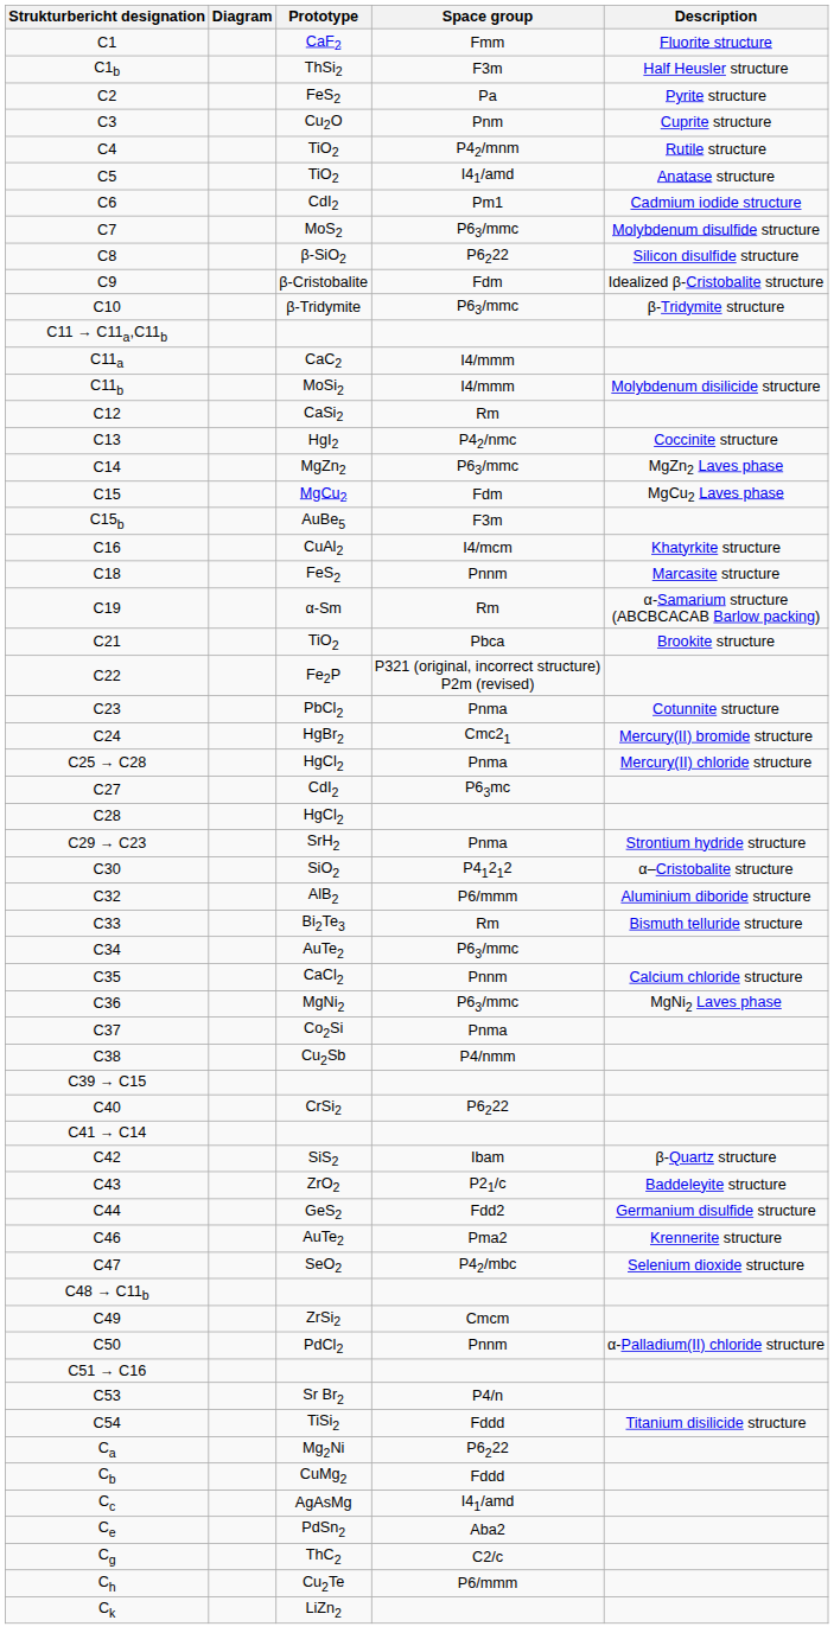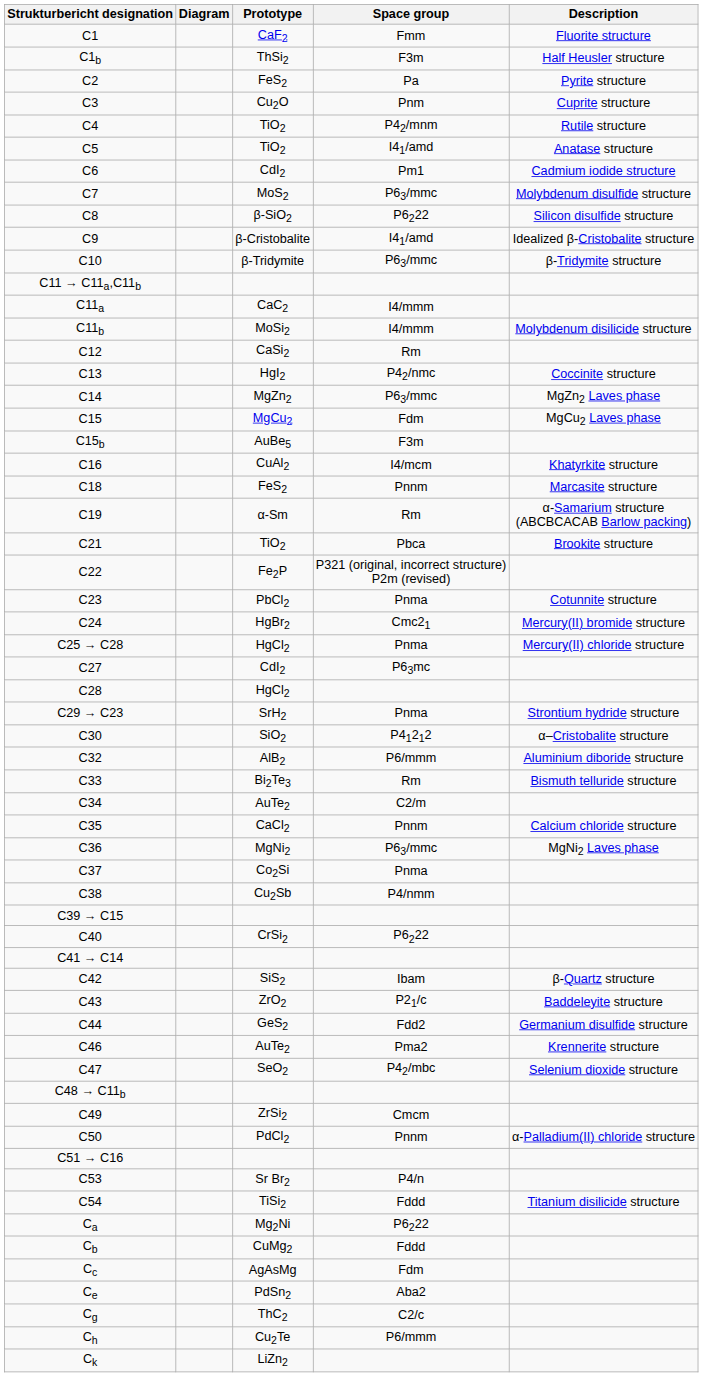 <table class="wikitable" style="text-align:center">
 <tr>
 <th>Strukturbericht designation</th>
 <th>Diagram</th>
 <th>Prototype</th>
 <th>Space group</th>
 <th>Description</th>
 </tr>
 <tr>
 <td>C1</td>
 <td></td>
 <td><a href='#'>CaF<sub>2</sub></a></td>
 <td>Fmm</td>
 <td><a href='#'>Fluorite structure</a></td>
 </tr>
 <tr>
 <td>C1<sub>b</sub></td>
 <td></td>
 <td>ThSi<sub>2</sub></td>
 <td>F3m</td>
 <td><a href='#'>Half Heusler</a> structure</td>
 </tr>
 <tr>
 <td>C2</td>
 <td></td>
 <td>FeS<sub>2</sub></td>
 <td>Pa</td>
 <td><a href='#'>Pyrite</a> structure</td>
 </tr>
 <tr>
 <td>C3</td>
 <td></td>
 <td>Cu<sub>2</sub>O</td>
 <td>Pnm</td>
 <td><a href='#'>Cuprite</a> structure</td>
 </tr>
 <tr>
 <td>C4</td>
 <td></td>
 <td>TiO<sub>2</sub></td>
 <td>P4<sub>2</sub>/mnm</td>
 <td><a href='#'>Rutile</a> structure</td>
 </tr>
 <tr>
 <td>C5</td>
 <td></td>
 <td>TiO<sub>2</sub></td>
 <td>I4<sub>1</sub>/amd</td>
 <td><a href='#'>Anatase</a> structure</td>
 </tr>
 <tr>
 <td>C6</td>
 <td></td>
 <td>CdI<sub>2</sub></td>
 <td>Pm1</td>
 <td><a href='#'>Cadmium iodide structure</a></td>
 </tr>
 <tr>
 <td>C7</td>
 <td></td>
 <td>MoS<sub>2</sub></td>
 <td>P6<sub>3</sub>/mmc</td>
 <td><a href='#'>Molybdenum disulfide</a> structure</td>
 </tr>
 <tr>
 <td>C8</td>
 <td></td>
 <td>β-SiO<sub>2</sub></td>
 <td>P6<sub>2</sub>22</td>
 <td><a href='#'>Silicon disulfide</a> structure</td>
 </tr>
 <tr>
 <td>C9</td>
 <td></td>
 <td>β-Cristobalite</td>
-<td>Fdm</td>
+<td>I4<sub>1</sub>/amd</td>
 <td>Idealized β-<a href='#'>Cristobalite</a> structure</td>
 </tr>
 <tr>
 <td>C10</td>
 <td></td>
 <td>β-Tridymite</td>
 <td>P6<sub>3</sub>/mmc</td>
 <td>β-<a href='#'>Tridymite</a> structure</td>
 </tr>
 <tr>
 <td>C11 → C11<sub>a</sub>,C11<sub>b</sub></td>
 <td></td>
 <td></td>
 <td></td>
 <td></td>
 </tr>
 <tr>
 <td>C11<sub>a</sub></td>
 <td></td>
 <td>CaC<sub>2</sub></td>
 <td>I4/mmm</td>
 <td></td>
 </tr>
 <tr>
 <td>C11<sub>b</sub></td>
 <td></td>
 <td>MoSi<sub>2</sub></td>
 <td>I4/mmm</td>
 <td><a href='#'>Molybdenum disilicide</a> structure</td>
 </tr>
 <tr>
 <td>C12</td>
 <td></td>
 <td>CaSi<sub>2</sub></td>
 <td>Rm</td>
 <td></td>
 </tr>
 <tr>
 <td>C13</td>
 <td></td>
 <td>HgI<sub>2</sub></td>
 <td>P4<sub>2</sub>/nmc</td>
 <td><a href='#'>Coccinite</a> structure</td>
 </tr>
 <tr>
 <td>C14</td>
 <td></td>
 <td>MgZn<sub>2</sub></td>
 <td>P6<sub>3</sub>/mmc</td>
 <td>MgZn<sub>2</sub> <a href='#'>Laves phase</a></td>
 </tr>
 <tr>
 <td>C15</td>
 <td></td>
 <td><a href='#'>MgCu<sub>2</sub></a></td>
 <td>Fdm</td>
 <td>MgCu<sub>2</sub> <a href='#'>Laves phase</a></td>
 </tr>
 <tr>
 <td>C15<sub>b</sub></td>
 <td></td>
 <td>AuBe<sub>5</sub></td>
 <td>F3m</td>
 <td></td>
 </tr>
 <tr>
 <td>C16</td>
 <td></td>
 <td>CuAl<sub>2</sub></td>
 <td>I4/mcm</td>
 <td><a href='#'>Khatyrkite</a> structure</td>
 </tr>
 <tr>
 <td>C18</td>
 <td></td>
 <td>FeS<sub>2</sub></td>
 <td>Pnnm</td>
 <td><a href='#'>Marcasite</a> structure</td>
 </tr>
 <tr>
 <td>C19</td>
 <td></td>
 <td>α-Sm</td>
 <td>Rm</td>
 <td>α-<a href='#'>Samarium</a> structure<br>(ABCBCACAB <a href='#'>Barlow packing</a>)</td>
 </tr>
 <tr>
 <td>C21</td>
 <td></td>
 <td>TiO<sub>2</sub></td>
 <td>Pbca</td>
 <td><a href='#'>Brookite</a> structure</td>
 </tr>
 <tr>
 <td>C22</td>
 <td></td>
 <td>Fe<sub>2</sub>P</td>
 <td>P321 (original, incorrect structure)<br> P2m (revised)</td>
 <td></td>
 </tr>
 <tr>
 <td>C23</td>
 <td></td>
 <td>PbCl<sub>2</sub></td>
 <td>Pnma</td>
 <td><a href='#'>Cotunnite</a> structure</td>
 </tr>
 <tr>
 <td>C24</td>
 <td></td>
 <td>HgBr<sub>2</sub></td>
 <td>Cmc2<sub>1</sub></td>
 <td><a href='#'>Mercury(II) bromide</a> structure</td>
 </tr>
 <tr>
 <td>C25 → C28</td>
 <td></td>
 <td>HgCl<sub>2</sub></td>
 <td>Pnma</td>
 <td><a href='#'>Mercury(II) chloride</a> structure</td>
 </tr>
 <tr>
 <td>C27</td>
 <td></td>
 <td>CdI<sub>2</sub></td>
 <td>P6<sub>3</sub>mc</td>
 <td></td>
 </tr>
 <tr>
 <td>C28</td>
 <td></td>
 <td>HgCl<sub>2</sub></td>
 <td></td>
 <td></td>
 </tr>
 <tr>
 <td>C29 → C23</td>
 <td></td>
 <td>SrH<sub>2</sub></td>
 <td>Pnma</td>
 <td><a href='#'>Strontium hydride</a> structure</td>
 </tr>
 <tr>
 <td>C30</td>
 <td></td>
 <td>SiO<sub>2</sub></td>
 <td>P4<sub>1</sub>2<sub>1</sub>2</td>
 <td>α–<a href='#'>Cristobalite</a> structure</td>
 </tr>
 <tr>
 <td>C32</td>
 <td></td>
 <td>AlB<sub>2</sub></td>
 <td>P6/mmm</td>
 <td><a href='#'>Aluminium diboride</a> structure</td>
 </tr>
 <tr>
 <td>C33</td>
 <td></td>
 <td>Bi<sub>2</sub>Te<sub>3</sub></td>
 <td>Rm</td>
 <td><a href='#'>Bismuth telluride</a> structure</td>
 </tr>
 <tr>
 <td>C34</td>
 <td></td>
 <td>AuTe<sub>2</sub></td>
-<td>P6<sub>3</sub>/mmc</td>
+<td>C2/m</td>
 <td></td>
 </tr>
 <tr>
 <td>C35</td>
 <td></td>
 <td>CaCl<sub>2</sub></td>
 <td>Pnnm</td>
 <td><a href='#'>Calcium chloride</a> structure</td>
 </tr>
 <tr>
 <td>C36</td>
 <td></td>
 <td>MgNi<sub>2</sub></td>
 <td>P6<sub>3</sub>/mmc</td>
 <td>MgNi<sub>2</sub> <a href='#'>Laves phase</a></td>
 </tr>
 <tr>
 <td>C37</td>
 <td></td>
 <td>Co<sub>2</sub>Si</td>
 <td>Pnma</td>
 <td></td>
 </tr>
 <tr>
 <td>C38</td>
 <td></td>
 <td>Cu<sub>2</sub>Sb</td>
 <td>P4/nmm</td>
 <td></td>
 </tr>
 <tr>
 <td>C39 → C15</td>
 <td></td>
 <td></td>
 <td></td>
 <td></td>
 </tr>
 <tr>
 <td>C40</td>
 <td></td>
 <td>CrSi<sub>2</sub></td>
 <td>P6<sub>2</sub>22</td>
 <td></td>
 </tr>
 <tr>
 <td>C41 → C14</td>
 <td></td>
 <td></td>
 <td></td>
 <td></td>
 </tr>
 <tr>
 <td>C42</td>
 <td></td>
 <td>SiS<sub>2</sub></td>
 <td>Ibam</td>
 <td>β-<a href='#'>Quartz</a> structure</td>
 </tr>
 <tr>
 <td>C43</td>
 <td></td>
 <td>ZrO<sub>2</sub></td>
 <td>P2<sub>1</sub>/c</td>
 <td><a href='#'>Baddeleyite</a> structure</td>
 </tr>
 <tr>
 <td>C44</td>
 <td></td>
 <td>GeS<sub>2</sub></td>
 <td>Fdd2</td>
 <td><a href='#'>Germanium disulfide</a> structure</td>
 </tr>
 <tr>
 <td>C46</td>
 <td></td>
 <td>AuTe<sub>2</sub></td>
 <td>Pma2</td>
 <td><a href='#'>Krennerite</a> structure</td>
 </tr>
 <tr>
 <td>C47</td>
 <td></td>
 <td>SeO<sub>2</sub></td>
 <td>P4<sub>2</sub>/mbc</td>
 <td><a href='#'>Selenium dioxide</a> structure</td>
 </tr>
 <tr>
 <td>C48 → C11<sub>b</sub></td>
 <td></td>
 <td></td>
 <td></td>
 <td></td>
 </tr>
 <tr>
 <td>C49</td>
 <td></td>
 <td>ZrSi<sub>2</sub></td>
 <td>Cmcm</td>
 <td></td>
 </tr>
 <tr>
 <td>C50</td>
 <td></td>
 <td>PdCl<sub>2</sub></td>
 <td>Pnnm</td>
 <td>α-<a href='#'>Palladium(II) chloride</a> structure</td>
 </tr>
 <tr>
 <td>C51 → C16</td>
 <td></td>
 <td></td>
 <td></td>
 <td></td>
 </tr>
 <tr>
 <td>C53</td>
 <td></td>
 <td>Sr Br<sub>2</sub></td>
 <td>P4/n</td>
 <td></td>
 </tr>
 <tr>
 <td>C54</td>
 <td></td>
 <td>TiSi<sub>2</sub></td>
 <td>Fddd</td>
 <td><a href='#'>Titanium disilicide</a> structure</td>
 </tr>
 <tr>
 <td>C<sub>a</sub></td>
 <td></td>
 <td>Mg<sub>2</sub>Ni</td>
 <td>P6<sub>2</sub>22</td>
 <td></td>
 </tr>
 <tr>
 <td>C<sub>b</sub></td>
 <td></td>
 <td>CuMg<sub>2</sub></td>
 <td>Fddd</td>
 <td></td>
 </tr>
 <tr>
 <td>C<sub>c</sub></td>
 <td></td>
 <td>AgAsMg</td>
-<td>I4<sub>1</sub>/amd</td>
+<td>Fdm</td>
 <td></td>
 </tr>
 <tr>
 <td>C<sub>e</sub></td>
 <td></td>
 <td>PdSn<sub>2</sub></td>
 <td>Aba2</td>
 <td></td>
 </tr>
 <tr>
 <td>C<sub>g</sub></td>
 <td></td>
 <td>ThC<sub>2</sub></td>
 <td>C2/c</td>
 <td></td>
 </tr>
 <tr>
 <td>C<sub>h</sub></td>
 <td></td>
 <td>Cu<sub>2</sub>Te</td>
 <td>P6/mmm</td>
 <td></td>
 </tr>
 <tr>
 <td>C<sub>k</sub></td>
 <td></td>
 <td>LiZn<sub>2</sub></td>
 <td></td>
 <td></td>
 </tr>
 </table>
